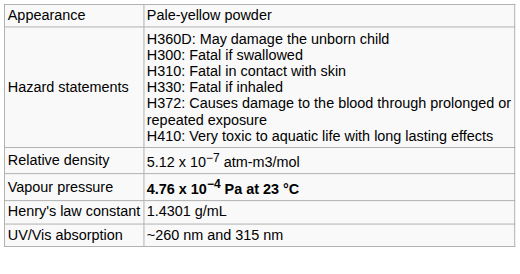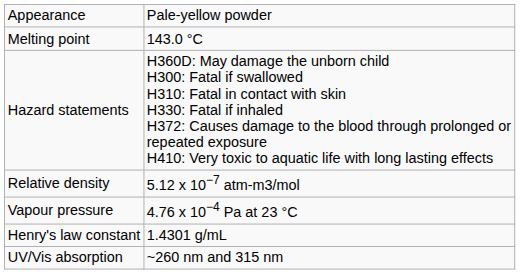 <table class="wikitable">
 <tr>
 <td>Appearance</td>
 <td>Pale-yellow powder</td>
+</tr>
+<tr>
+<td>Melting point</td>
+<td>143.0 °C</td>
 </tr>
 <tr>
 <td>Hazard statements</td>
 <td>H360D: May damage the unborn child<br>H300: Fatal if swallowed<br>H310: Fatal in contact with skin<br>H330: Fatal if inhaled<br>H372: Causes damage to the blood through prolonged or<br>repeated exposure<br>H410: Very toxic to aquatic life with long lasting effects</td>
 </tr>
 <tr>
 <td>Relative density</td>
 <td>5.12 x 10<sup>−7</sup> atm-m3/mol</td>
 </tr>
 <tr>
 <td>Vapour pressure</td>
-<td><strong>4.76 x 10<sup>−4</sup> Pa at 23 °C</strong></td>
+<td>4.76 x 10<sup>−4</sup> Pa at 23 °C</td>
 </tr>
 <tr>
 <td>Henry's law constant</td>
 <td>1.4301 g/mL</td>
 </tr>
 <tr>
 <td>UV/Vis absorption</td>
 <td>~260 nm and 315 nm</td>
 </tr>
 </table>
